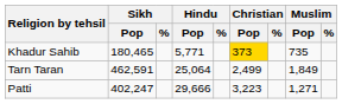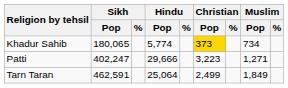 <table class="wikitable sortable">
 <tr>
 <th rowspan="2">Religion by tehsil</th>
 <th colspan="2">Sikh</th>
 <th colspan="2">Hindu</th>
 <th colspan="2">Christian</th>
 <th colspan="2">Muslim</th>
 </tr>
 <tr>
 <th>Pop</th>
 <th>%</th>
 <th>Pop</th>
 <th>%</th>
 <th>Pop</th>
 <th>%</th>
 <th>Pop</th>
 <th>%</th>
 </tr>
 <tr>
 <td>Khadur Sahib</td>
-<td>180,465</td>
+<td>180,065</td>
 <td></td>
-<td>5,771</td>
+<td>5,774</td>
 <td></td>
 <td style="background: gold;">373</td>
 <td></td>
-<td>735</td>
+<td>734</td>
+<td></td>
+</tr>
+<tr>
+<td>Patti</td>
+<td>402,247</td>
+<td></td>
+<td>29,666</td>
+<td></td>
+<td>3,223</td>
+<td></td>
+<td>1,271</td>
 <td></td>
 </tr>
 <tr>
 <td>Tarn Taran</td>
 <td>462,591</td>
 <td></td>
 <td>25,064</td>
 <td></td>
 <td>2,499</td>
 <td></td>
 <td>1,849</td>
 <td></td>
 </tr>
-<tr>
-<td>Patti</td>
-<td>402,247</td>
-<td></td>
-<td>29,666</td>
-<td></td>
-<td>3,223</td>
-<td></td>
-<td>1,271</td>
-<td></td>
-</tr>
 </table>
